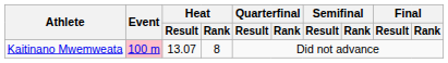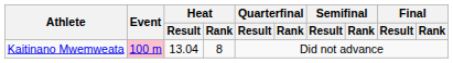 <table class=wikitable style="font-size:90%">
 <tr>
 <th rowspan="2">Athlete</th>
 <th rowspan="2">Event</th>
 <th colspan="2">Heat</th>
 <th colspan="2">Quarterfinal</th>
 <th colspan="2">Semifinal</th>
 <th colspan="2">Final</th>
 </tr>
 <tr style="font-size:95%">
 <th>Result</th>
 <th>Rank</th>
 <th>Result</th>
 <th>Rank</th>
 <th>Result</th>
 <th>Rank</th>
 <th>Result</th>
 <th>Rank</th>
 </tr>
 <tr align=center>
 <td align=left><a href='#'>Kaitinano Mwemweata</a></td>
 <td align=left style="background: pink;"><a href='#'>100 m</a></td>
-<td>13.07</td>
+<td>13.04</td>
 <td>8</td>
 <td colspan=6>Did not advance</td>
 </tr>
 </table>
